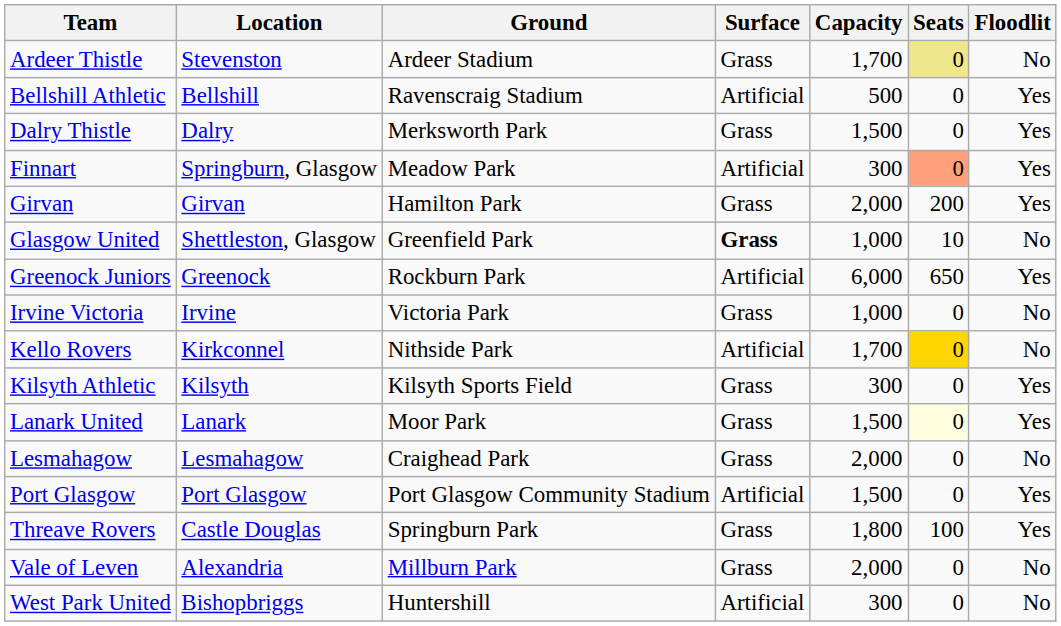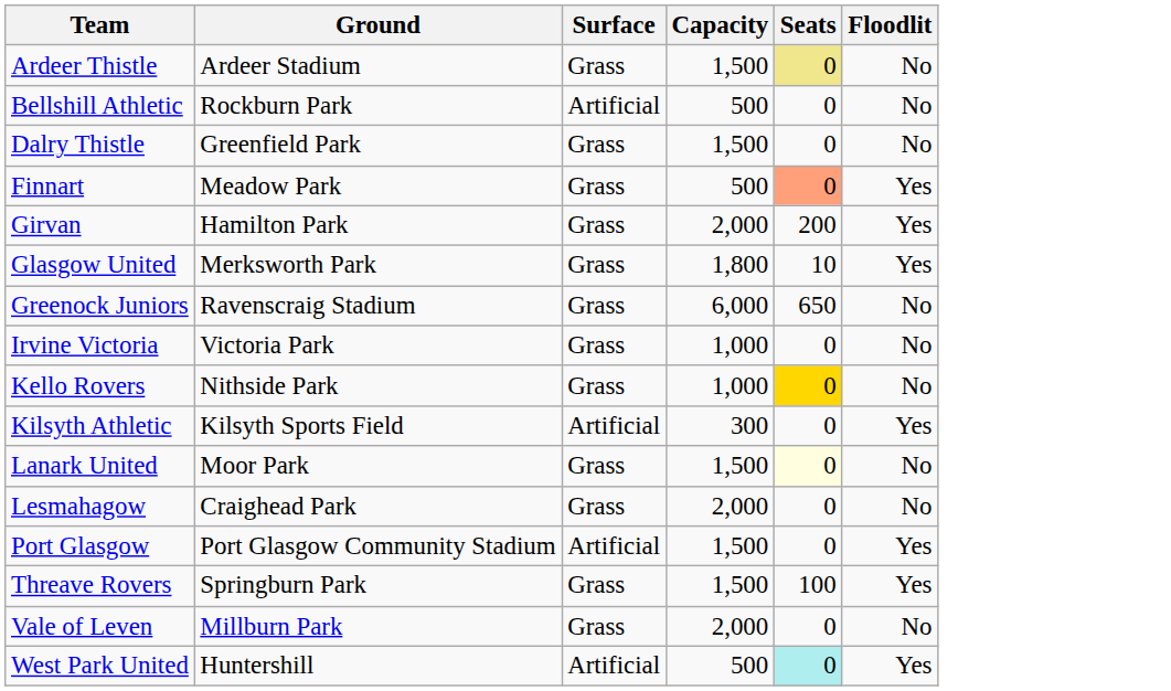 <table class="wikitable sortable">
 <tr>
 <th>Team</th>
-<th>Location</th>
 <th>Ground</th>
 <th>Surface</th>
 <th data-sort-type="number">Capacity</th>
 <th data-sort-type="number">Seats</th>
 <th>Floodlit</th>
 </tr>
 <tr>
 <td><a href='#'>Ardeer Thistle</a></td>
-<td><a href='#'>Stevenston</a></td>
 <td>Ardeer Stadium</td>
 <td>Grass</td>
-<td align=right>1,700</td>
+<td align=right>1,500</td>
 <td align=right style="background: khaki;">0</td>
 <td align=right>No</td>
 </tr>
 <tr>
 <td><a href='#'>Bellshill Athletic</a></td>
-<td><a href='#'>Bellshill</a></td>
-<td>Ravenscraig Stadium</td>
+<td>Rockburn Park</td>
 <td>Artificial</td>
 <td align=right>500</td>
 <td align=right>0</td>
-<td align=right>Yes</td>
+<td align=right>No</td>
 </tr>
 <tr>
 <td><a href='#'>Dalry Thistle</a></td>
-<td><a href='#'>Dalry</a></td>
-<td>Merksworth Park</td>
+<td>Greenfield Park</td>
 <td>Grass</td>
 <td align=right>1,500</td>
 <td align=right>0</td>
-<td align=right>Yes</td>
+<td align=right>No</td>
 </tr>
 <tr>
 <td><a href='#'>Finnart</a></td>
-<td><a href='#'>Springburn</a>, Glasgow</td>
 <td>Meadow Park</td>
-<td>Artificial</td>
-<td align=right>300</td>
+<td>Grass</td>
+<td align=right>500</td>
 <td align=right style="background: lightsalmon;">0</td>
 <td align=right>Yes</td>
 </tr>
 <tr>
 <td><a href='#'>Girvan</a> </td>
-<td><a href='#'>Girvan</a></td>
 <td>Hamilton Park</td>
 <td>Grass</td>
 <td align=right>2,000</td>
 <td align=right>200</td>
 <td align=right>Yes</td>
 </tr>
 <tr>
 <td><a href='#'>Glasgow United</a></td>
-<td><a href='#'>Shettleston</a>, Glasgow</td>
-<td>Greenfield Park</td>
-<td><strong>Grass</strong></td>
-<td align=right>1,000</td>
+<td>Merksworth Park</td>
+<td>Grass</td>
+<td align=right>1,800</td>
 <td align=right>10</td>
+<td align=right>Yes</td>
+</tr>
+<tr>
+<td><a href='#'>Greenock Juniors</a></td>
+<td>Ravenscraig Stadium</td>
+<td>Grass</td>
+<td align=right>6,000</td>
+<td align=right>650</td>
 <td align=right>No</td>
 </tr>
 <tr>
-<td><a href='#'>Greenock Juniors</a></td>
-<td><a href='#'>Greenock</a></td>
-<td>Rockburn Park</td>
-<td>Artificial</td>
-<td align=right>6,000</td>
-<td align=right>650</td>
-<td align=right>Yes</td>
-</tr>
-<tr>
 <td><a href='#'>Irvine Victoria</a></td>
-<td><a href='#'>Irvine</a></td>
 <td>Victoria Park</td>
 <td>Grass</td>
 <td align=right>1,000</td>
 <td align=right>0</td>
 <td align=right>No</td>
 </tr>
 <tr>
 <td><a href='#'>Kello Rovers</a></td>
-<td><a href='#'>Kirkconnel</a></td>
 <td>Nithside Park</td>
-<td>Artificial</td>
-<td align=right>1,700</td>
+<td>Grass</td>
+<td align=right>1,000</td>
 <td align=right style="background: gold;">0</td>
 <td align=right>No</td>
 </tr>
 <tr>
 <td><a href='#'>Kilsyth Athletic</a></td>
-<td><a href='#'>Kilsyth</a></td>
 <td>Kilsyth Sports Field</td>
-<td>Grass</td>
+<td>Artificial</td>
 <td align=right>300</td>
 <td align=right>0</td>
 <td align=right>Yes</td>
 </tr>
 <tr>
 <td><a href='#'>Lanark United</a></td>
-<td><a href='#'>Lanark</a></td>
 <td>Moor Park</td>
 <td>Grass</td>
 <td align=right>1,500</td>
 <td align=right style="background: lightyellow;">0</td>
-<td align=right>Yes</td>
+<td align=right>No</td>
 </tr>
 <tr>
-<td><a href='#'>Lesmahagow</a></td>
 <td><a href='#'>Lesmahagow</a></td>
 <td>Craighead Park</td>
 <td>Grass</td>
 <td align=right>2,000</td>
 <td align=right>0</td>
 <td align=right>No</td>
 </tr>
 <tr>
 <td><a href='#'>Port Glasgow</a></td>
-<td><a href='#'>Port Glasgow</a></td>
 <td>Port Glasgow Community Stadium</td>
 <td>Artificial</td>
 <td align=right>1,500</td>
 <td align=right>0</td>
 <td align=right>Yes</td>
 </tr>
 <tr>
 <td><a href='#'>Threave Rovers</a> </td>
-<td><a href='#'>Castle Douglas</a></td>
 <td>Springburn Park</td>
 <td>Grass</td>
-<td align=right>1,800</td>
+<td align=right>1,500</td>
 <td align=right>100</td>
 <td align=right>Yes</td>
 </tr>
 <tr>
 <td><a href='#'>Vale of Leven</a></td>
-<td><a href='#'>Alexandria</a></td>
 <td><a href='#'>Millburn Park</a></td>
 <td>Grass</td>
 <td align=right>2,000</td>
 <td align=right>0</td>
 <td align=right>No</td>
 </tr>
 <tr>
 <td><a href='#'>West Park United</a></td>
-<td><a href='#'>Bishopbriggs</a></td>
 <td>Huntershill</td>
 <td>Artificial</td>
-<td align=right>300</td>
-<td align=right>0</td>
-<td align=right>No</td>
+<td align=right>500</td>
+<td align=right style="background: paleturquoise;">0</td>
+<td align=right>Yes</td>
 </tr>
 </table>
